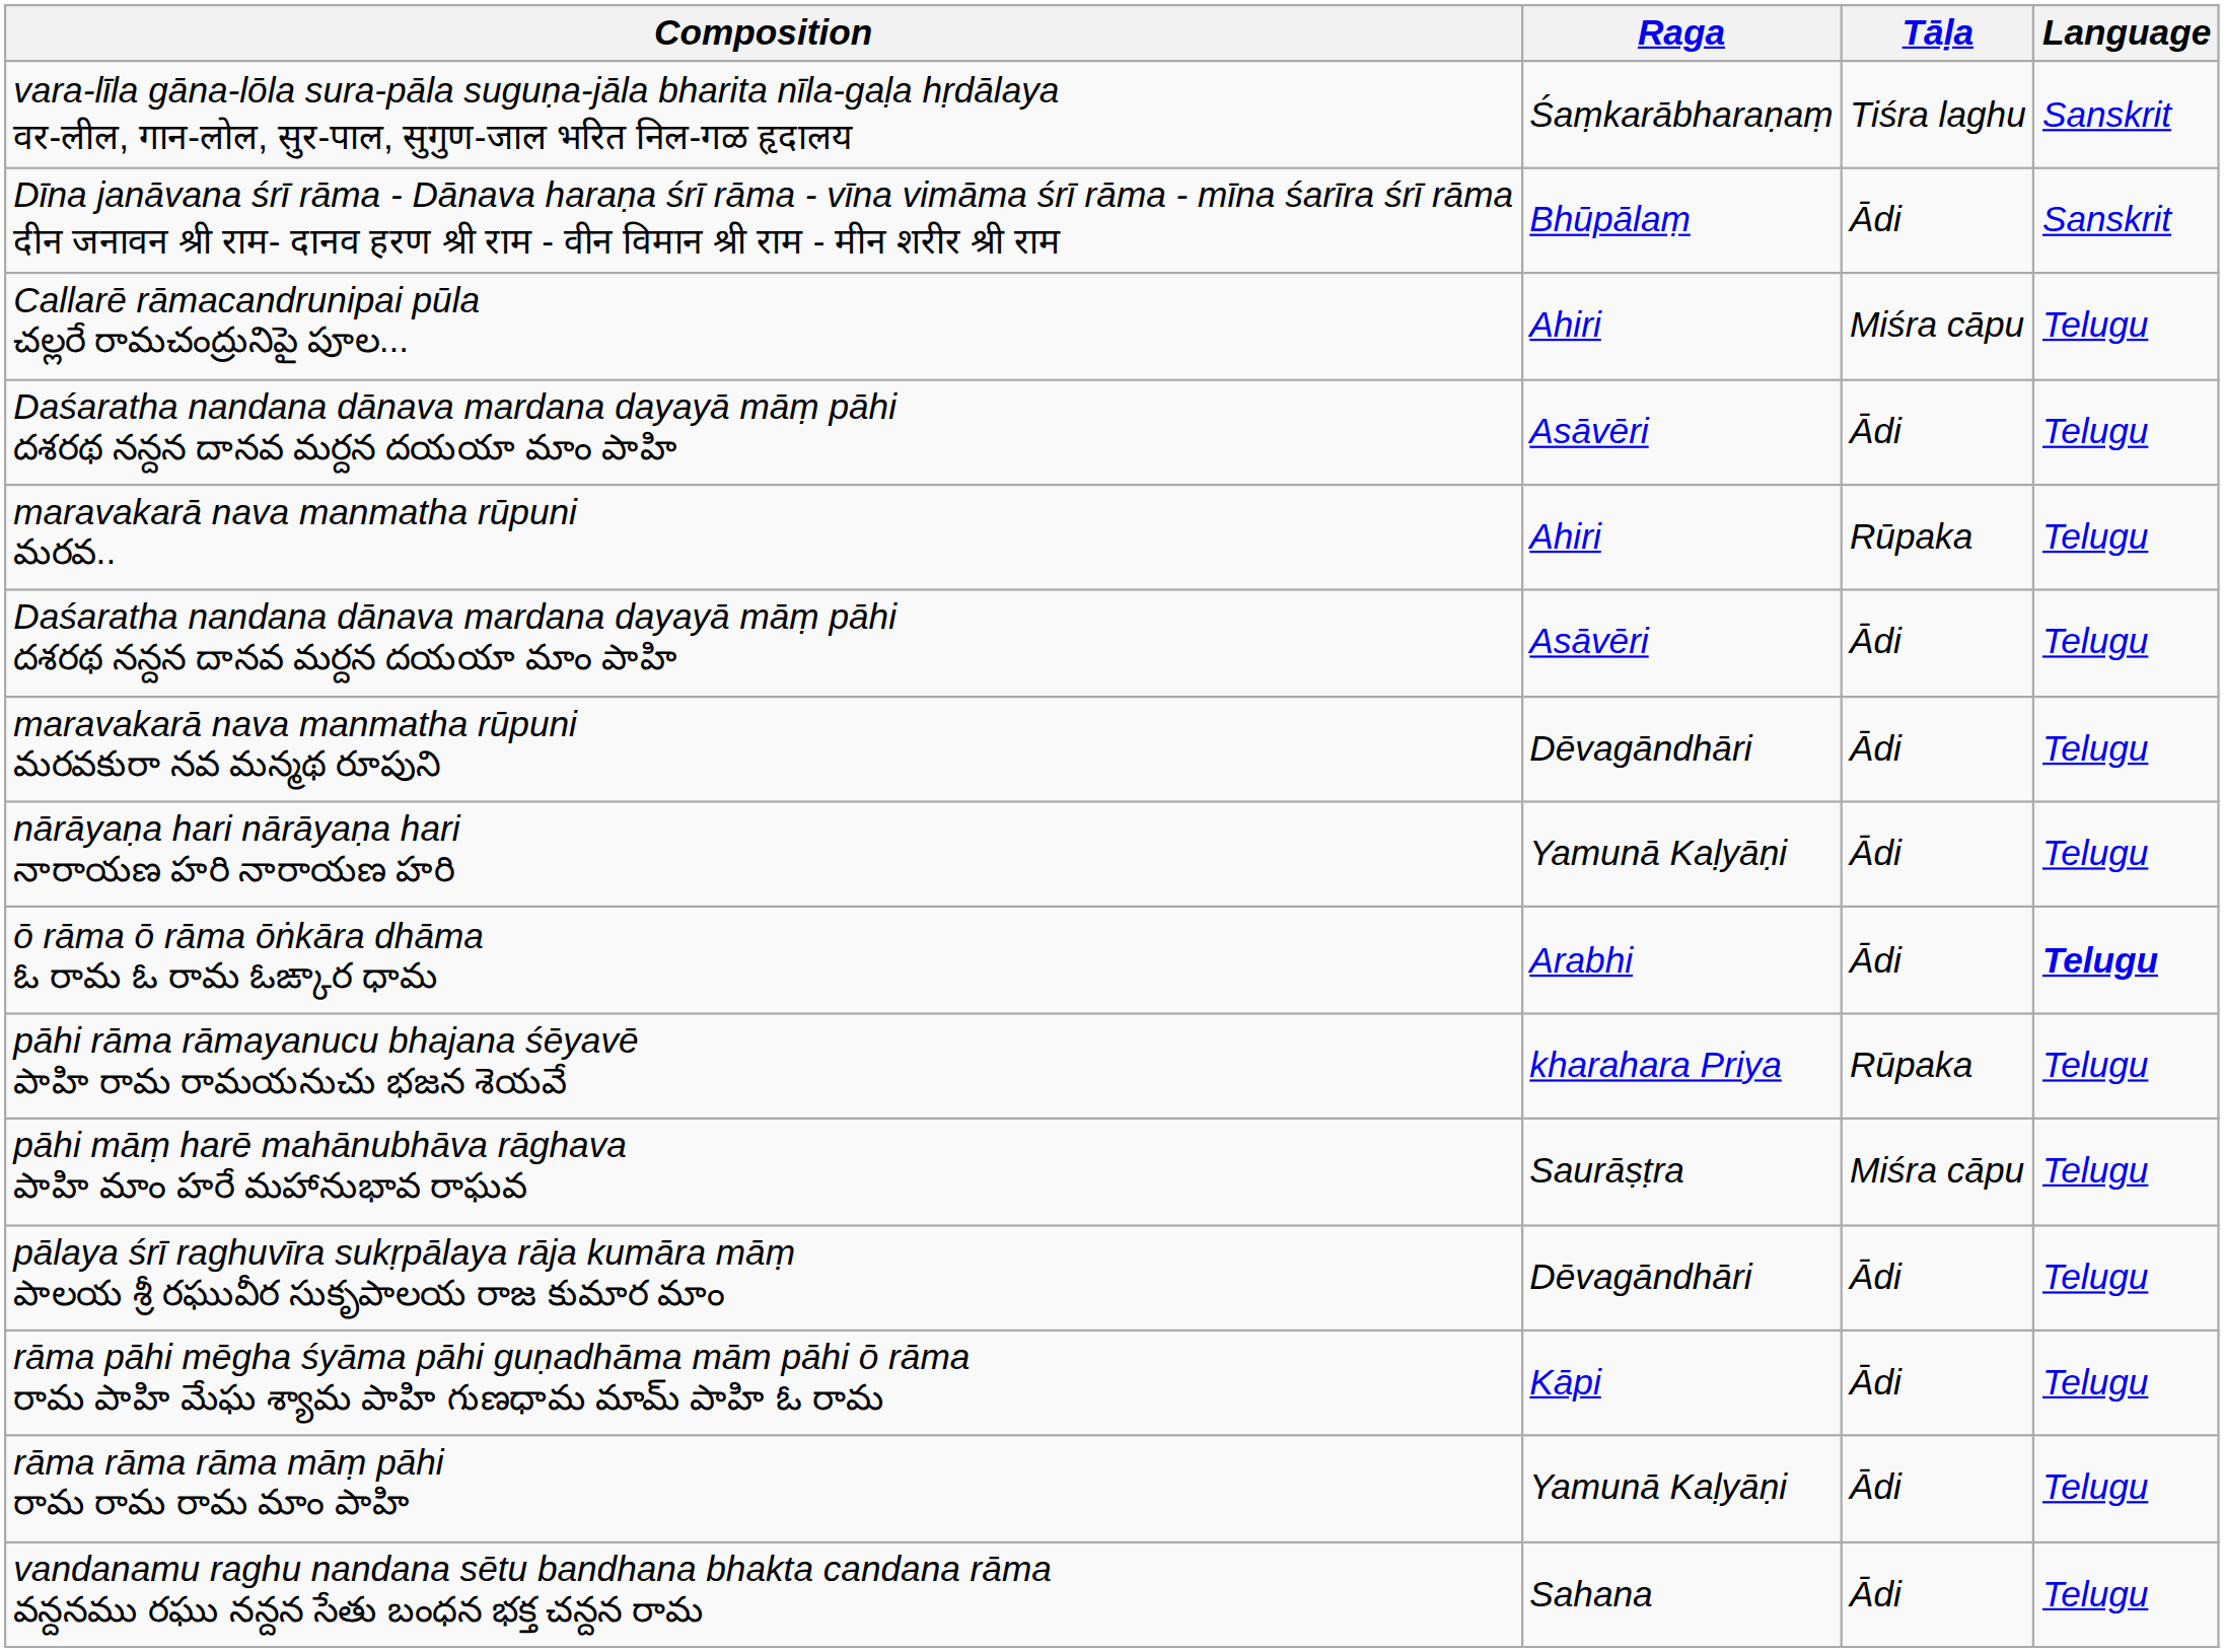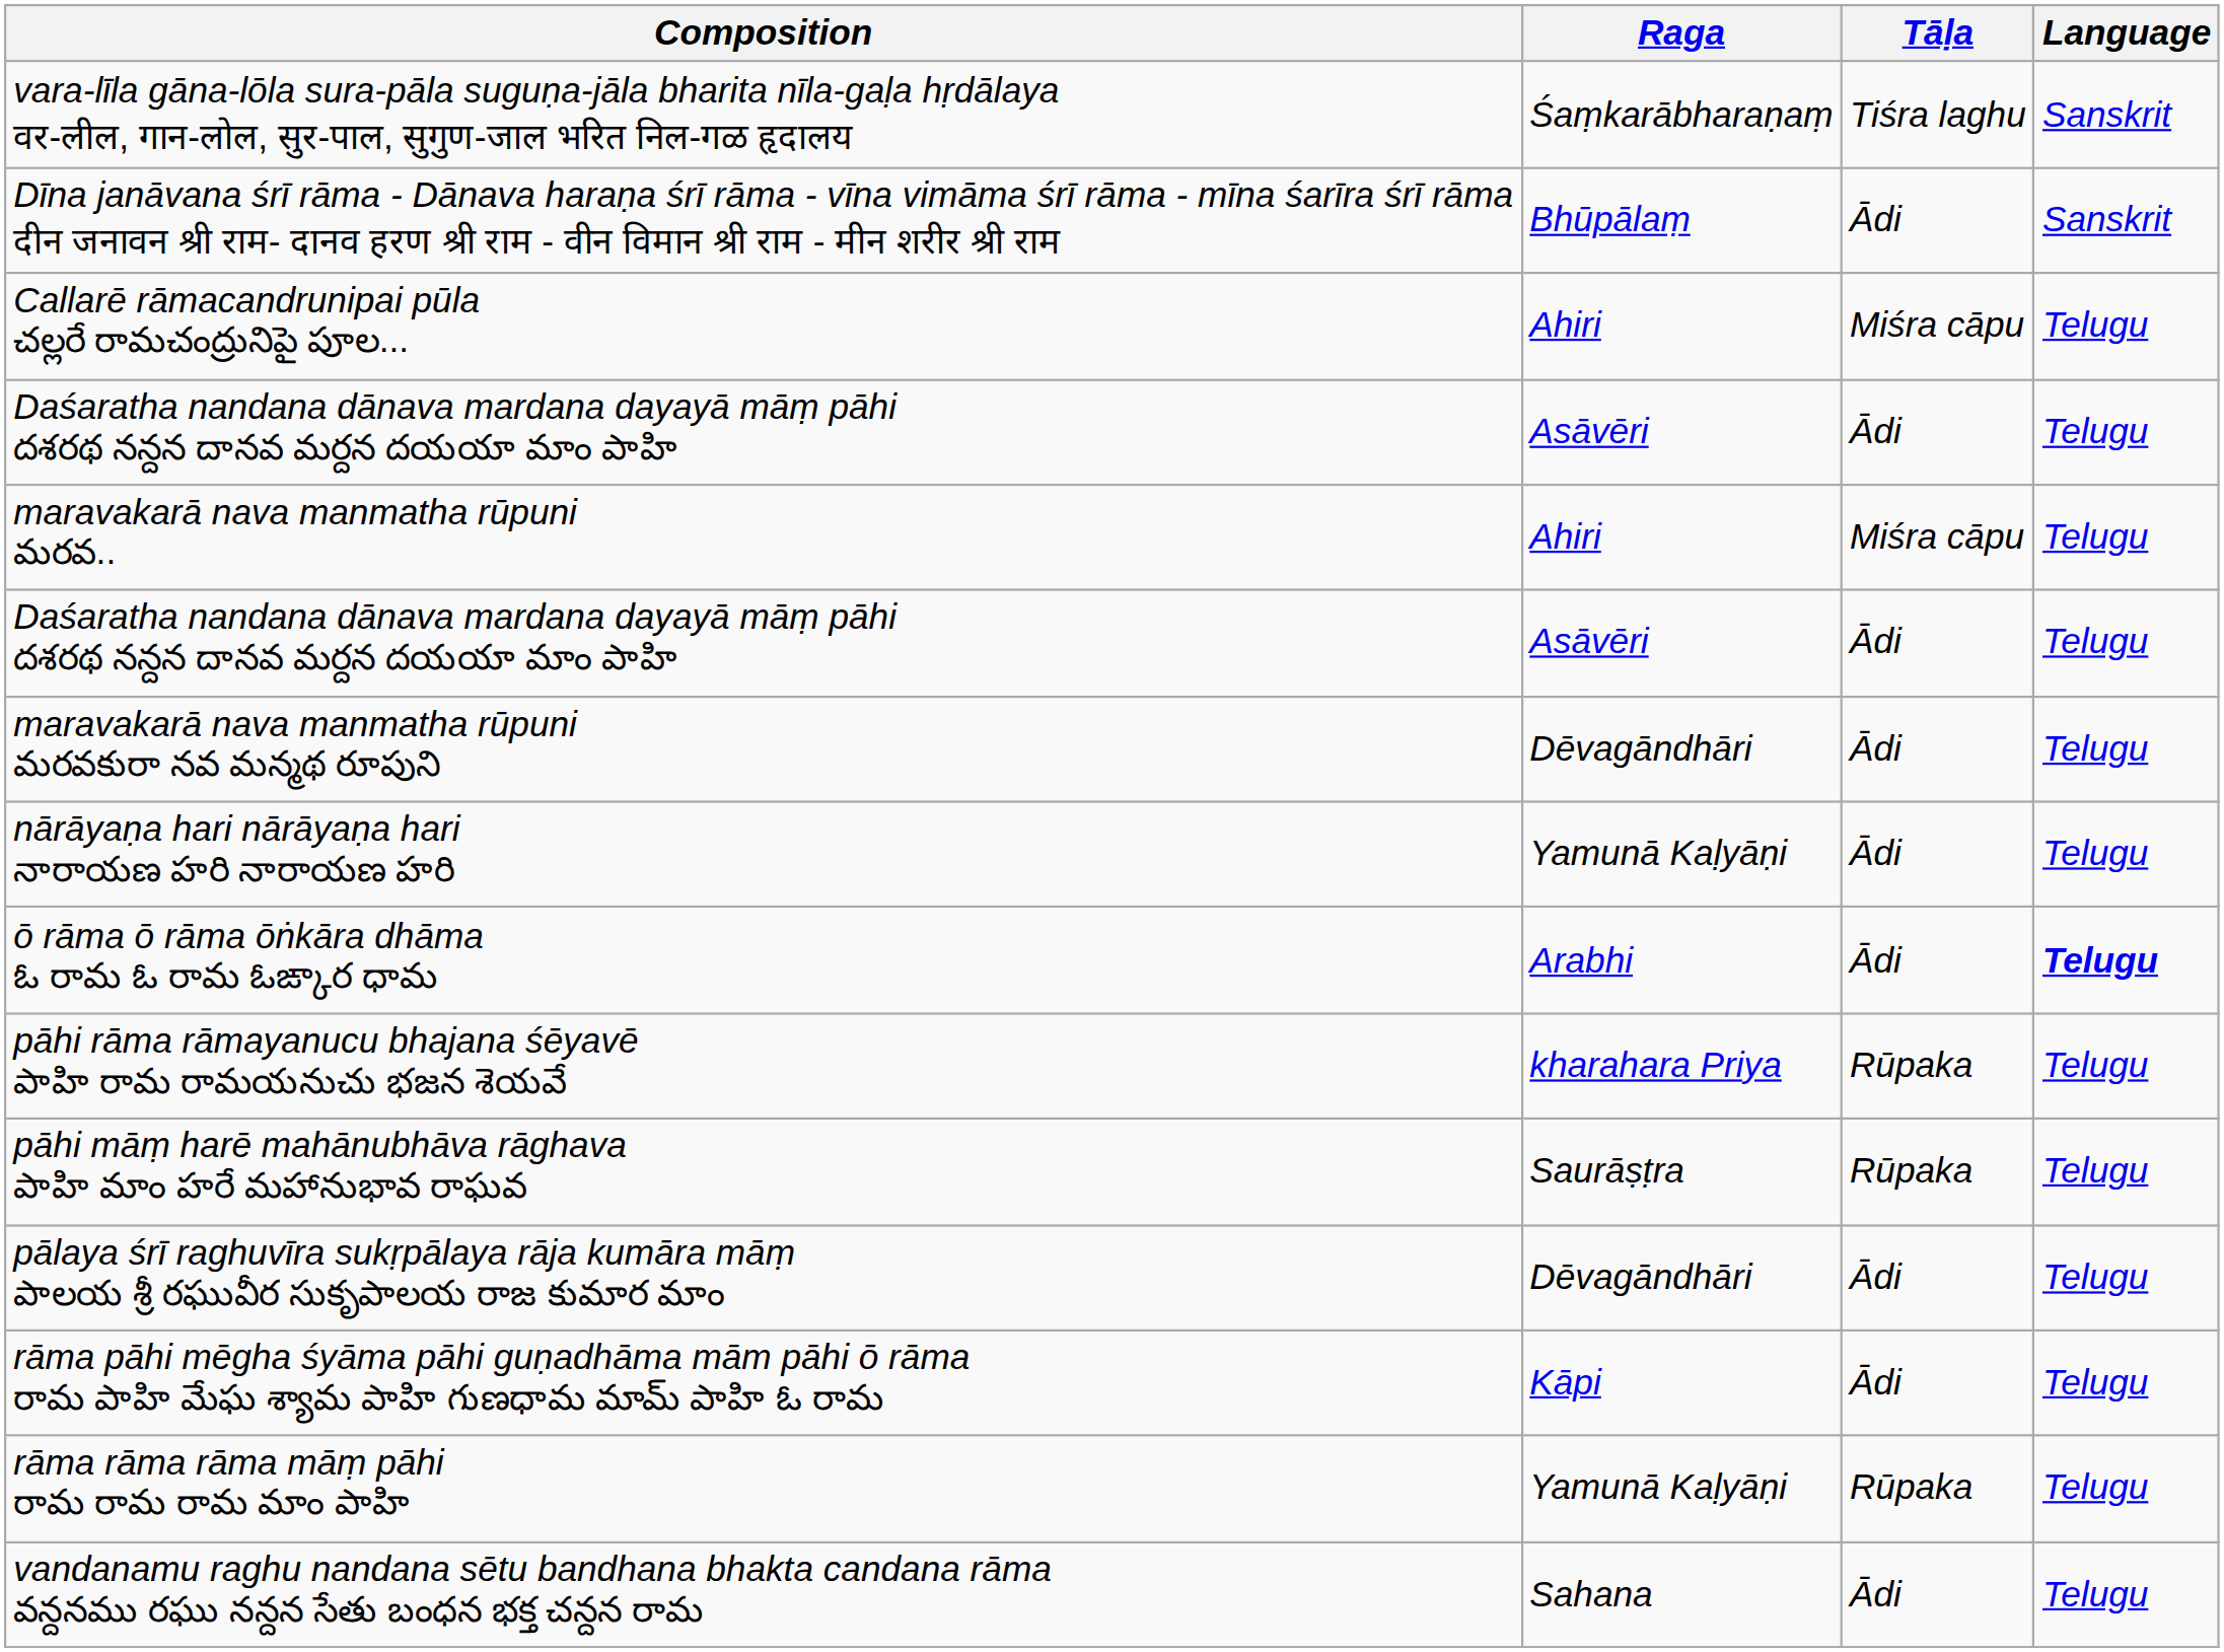 <table class="wikitable">
 <tr>
 <th><em>Composition</em></th>
 <th><em><a href='#'>Raga</a></em></th>
 <th><em><a href='#'>Tāḷa</a></em></th>
 <th><em>Language</em></th>
 </tr>
 <tr>
 <td><em>vara-līla gāna-lōla sura-pāla suguṇa-jāla bharita nīla-gaḷa hṛdālaya</em><br>वर-लील, गान-लोल,  सुर-पाल,  सुगुण-जाल भरित निल-गळ हृदालय</td>
 <td><em>Śaṃkarābharaṇaṃ</em></td>
 <td><em>Tiśra  laghu</em></td>
 <td><em><a href='#'>Sanskrit</a></em></td>
 </tr>
 <tr>
 <td><em>Dīna janāvana śrī rāma - Dānava haraṇa śrī rāma - vīna vimāma śrī rāma - mīna śarīra śrī rāma</em><br>दीन जनावन श्री राम- दानव हरण श्री राम - वीन विमान श्री राम - मीन शरीर श्री राम</td>
 <td><em><a href='#'>Bhūpālaṃ</a></em></td>
 <td><em>Ādi</em></td>
 <td><em><a href='#'>Sanskrit</a></em></td>
 </tr>
 <tr>
 <td><em>Callarē rāmacandrunipai pūla</em><br>చల్లరే రామచంద్రునిపై  పూల...</td>
 <td><em><a href='#'>Ahiri</a></em></td>
 <td><em>Miśra cāpu</em></td>
 <td><em><a href='#'>Telugu</a></em></td>
 </tr>
 <tr>
 <td><em>Daśaratha nandana dānava mardana dayayā māṃ pāhi</em><br>దశరథ నన్దన దానవ మర్దన దయయా మాం పాహి</td>
 <td><em><a href='#'>Asāvēri</a></em></td>
 <td><em>Ādi</em></td>
 <td><em><a href='#'>Telugu</a></em></td>
 </tr>
 <tr>
 <td><em>maravakarā nava manmatha rūpuni</em><br>మరవ..</td>
 <td><em><a href='#'>Ahiri</a></em></td>
-<td><em>Rūpaka</em></td>
+<td><em>Miśra cāpu</em></td>
 <td><em><a href='#'>Telugu</a></em></td>
 </tr>
 <tr>
 <td><em>Daśaratha nandana dānava mardana dayayā māṃ pāhi</em><br>దశరథ నన్దన దానవ మర్దన దయయా మాం పాహి</td>
 <td><em><a href='#'>Asāvēri</a></em></td>
 <td><em>Ādi</em></td>
 <td><em><a href='#'>Telugu</a></em></td>
 </tr>
 <tr>
 <td><em>maravakarā nava manmatha rūpuni</em><br>మరవకురా నవ మన్మథ రూపుని</td>
 <td><em>Dēvagāndhāri</em></td>
 <td><em>Ādi</em></td>
 <td><em><a href='#'>Telugu</a></em></td>
 </tr>
 <tr>
 <td><em>nārāyaṇa hari nārāyaṇa hari</em><br>నారాయణ హరి నారాయణ హరి</td>
 <td><em>Yamunā Kaḷyāṇi</em></td>
 <td><em>Ādi</em></td>
 <td><em><a href='#'>Telugu</a></em></td>
 </tr>
 <tr>
 <td><em>ō rāma ō rāma ōṅkāra dhāma</em><br>ఓ రామ ఓ రామ ఓఙ్కార ధామ</td>
 <td><em><a href='#'>Arabhi</a></em></td>
 <td><em>Ādi</em></td>
 <td><strong><em><a href='#'>Telugu</a></em></strong></td>
 </tr>
 <tr>
 <td><em>pāhi rāma rāmayanucu bhajana śēyavē</em><br>పాహి రామ రామయనుచు భజన శెయవే</td>
 <td><em><a href='#'>kharahara Priya</a></em></td>
 <td><em>Rūpaka</em></td>
 <td><em><a href='#'>Telugu</a></em></td>
 </tr>
 <tr>
 <td><em>pāhi māṃ harē mahānubhāva rāghava</em><br>పాహి మాం హరే మహానుభావ రాఘవ</td>
 <td><em>Saurāṣṭra</em></td>
-<td><em>Miśra cāpu</em></td>
+<td><em>Rūpaka</em></td>
 <td><em><a href='#'>Telugu</a></em></td>
 </tr>
 <tr>
 <td><em>pālaya śrī raghuvīra sukṛpālaya rāja kumāra māṃ</em><br>పాలయ శ్రీ రఘువీర సుకృపాలయ రాజ కుమార మాం</td>
 <td><em>Dēvagāndhāri</em></td>
 <td><em>Ādi</em></td>
 <td><em><a href='#'>Telugu</a></em></td>
 </tr>
 <tr>
 <td><em>rāma pāhi mēgha śyāma pāhi guṇadhāma mām pāhi ō rāma</em><br>రామ పాహి మేఘ శ్యామ పాహి గుణధామ మామ్ పాహి ఓ రామ</td>
 <td><em><a href='#'>Kāpi</a></em></td>
 <td><em>Ādi</em></td>
 <td><em><a href='#'>Telugu</a></em></td>
 </tr>
 <tr>
 <td><em>rāma rāma rāma māṃ pāhi</em><br>రామ రామ రామ మాం పాహి</td>
 <td><em>Yamunā Kaḷyāṇi</em></td>
-<td><em>Ādi</em></td>
+<td><em>Rūpaka</em></td>
 <td><em><a href='#'>Telugu</a></em></td>
 </tr>
 <tr>
 <td><em>vandanamu raghu nandana sētu bandhana bhakta candana rāma</em><br>వన్దనము రఘు నన్దన సేతు బంధన భక్త చన్దన రామ</td>
 <td><em>Sahana</em></td>
 <td><em>Ādi</em></td>
 <td><em><a href='#'>Telugu</a></em></td>
 </tr>
 <tr>
 </tr>
 </table>
